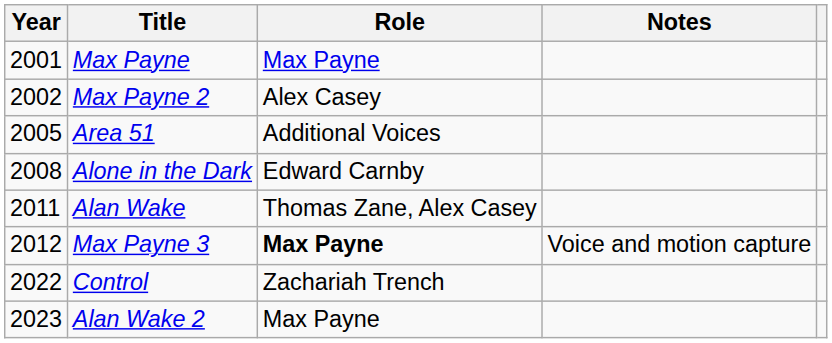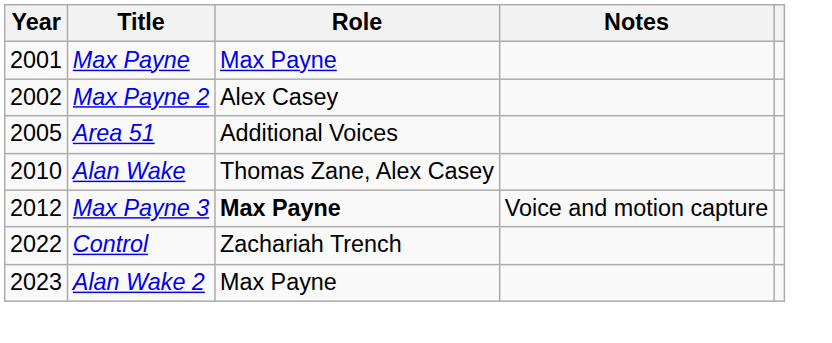 <table class="wikitable sortable">
 <tr>
 <th>Year</th>
 <th>Title</th>
 <th>Role</th>
 <th>Notes</th>
 <th class="unsortable"></th>
 </tr>
 <tr>
 <td>2001</td>
 <td><em><a href='#'>Max Payne</a></em></td>
 <td><a href='#'>Max Payne</a></td>
 <td></td>
 <td></td>
 </tr>
 <tr>
 <td>2002</td>
 <td><em><a href='#'>Max Payne 2</a></em></td>
 <td>Alex Casey</td>
 <td></td>
 <td></td>
 </tr>
 <tr>
 <td>2005</td>
 <td><em><a href='#'>Area 51</a></em></td>
 <td>Additional Voices</td>
 <td></td>
 <td></td>
 </tr>
 <tr>
-<td>2008</td>
-<td><em><a href='#'>Alone in the Dark</a></em></td>
-<td>Edward Carnby</td>
-<td></td>
-<td></td>
-</tr>
-<tr>
-<td>2011</td>
+<td>2010</td>
 <td><em><a href='#'>Alan Wake</a></em></td>
 <td>Thomas Zane, Alex Casey</td>
 <td></td>
 <td></td>
 </tr>
 <tr>
 <td>2012</td>
 <td><em><a href='#'>Max Payne 3</a></em></td>
 <td><strong>Max Payne</strong></td>
 <td>Voice and motion capture</td>
 <td></td>
 </tr>
 <tr>
 <td>2022</td>
 <td><em><a href='#'>Control</a></em></td>
 <td>Zachariah Trench</td>
 <td></td>
 <td></td>
 </tr>
 <tr>
 <td>2023</td>
 <td><em><a href='#'>Alan Wake 2</a></em></td>
 <td>Max Payne</td>
 <td></td>
 <td></td>
 </tr>
 </table>
